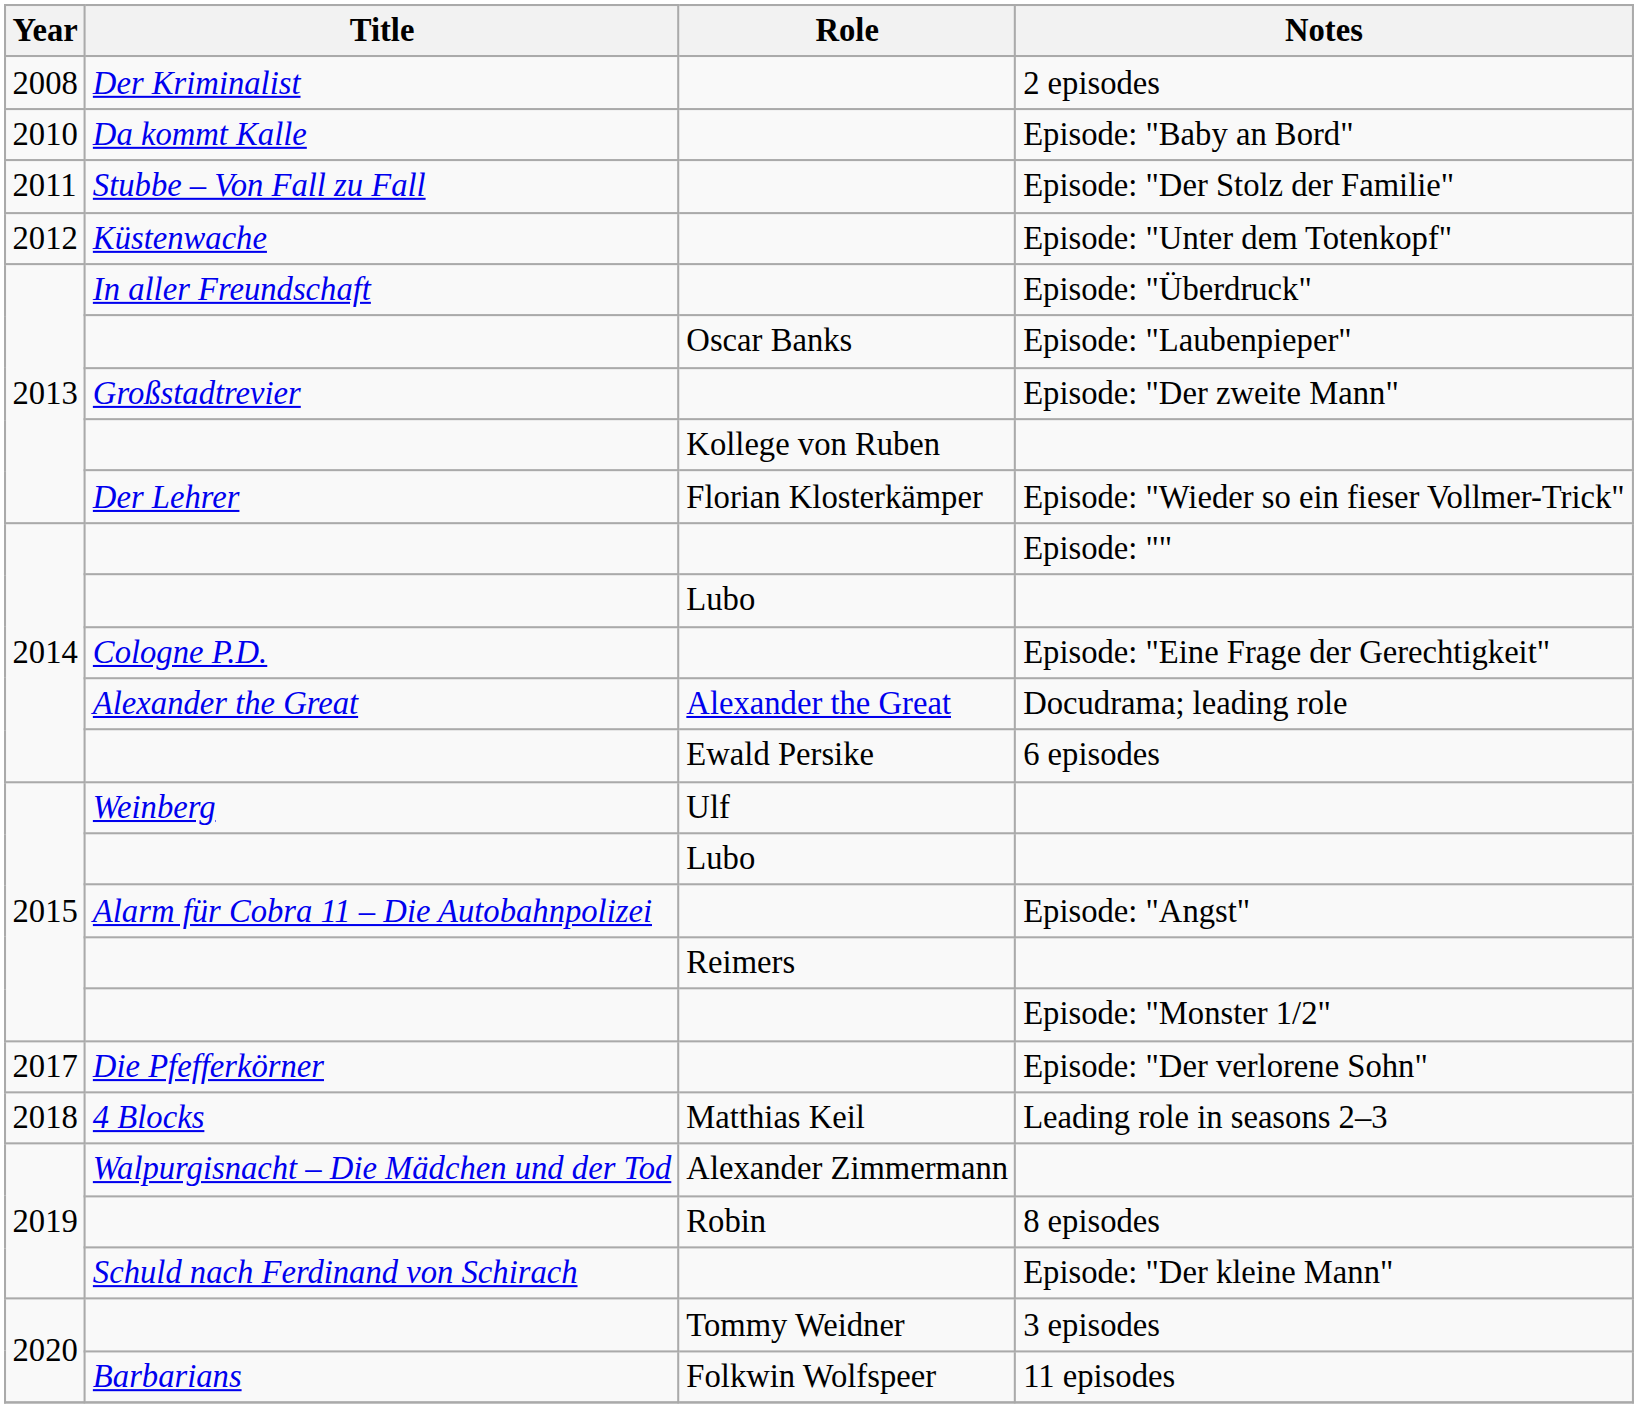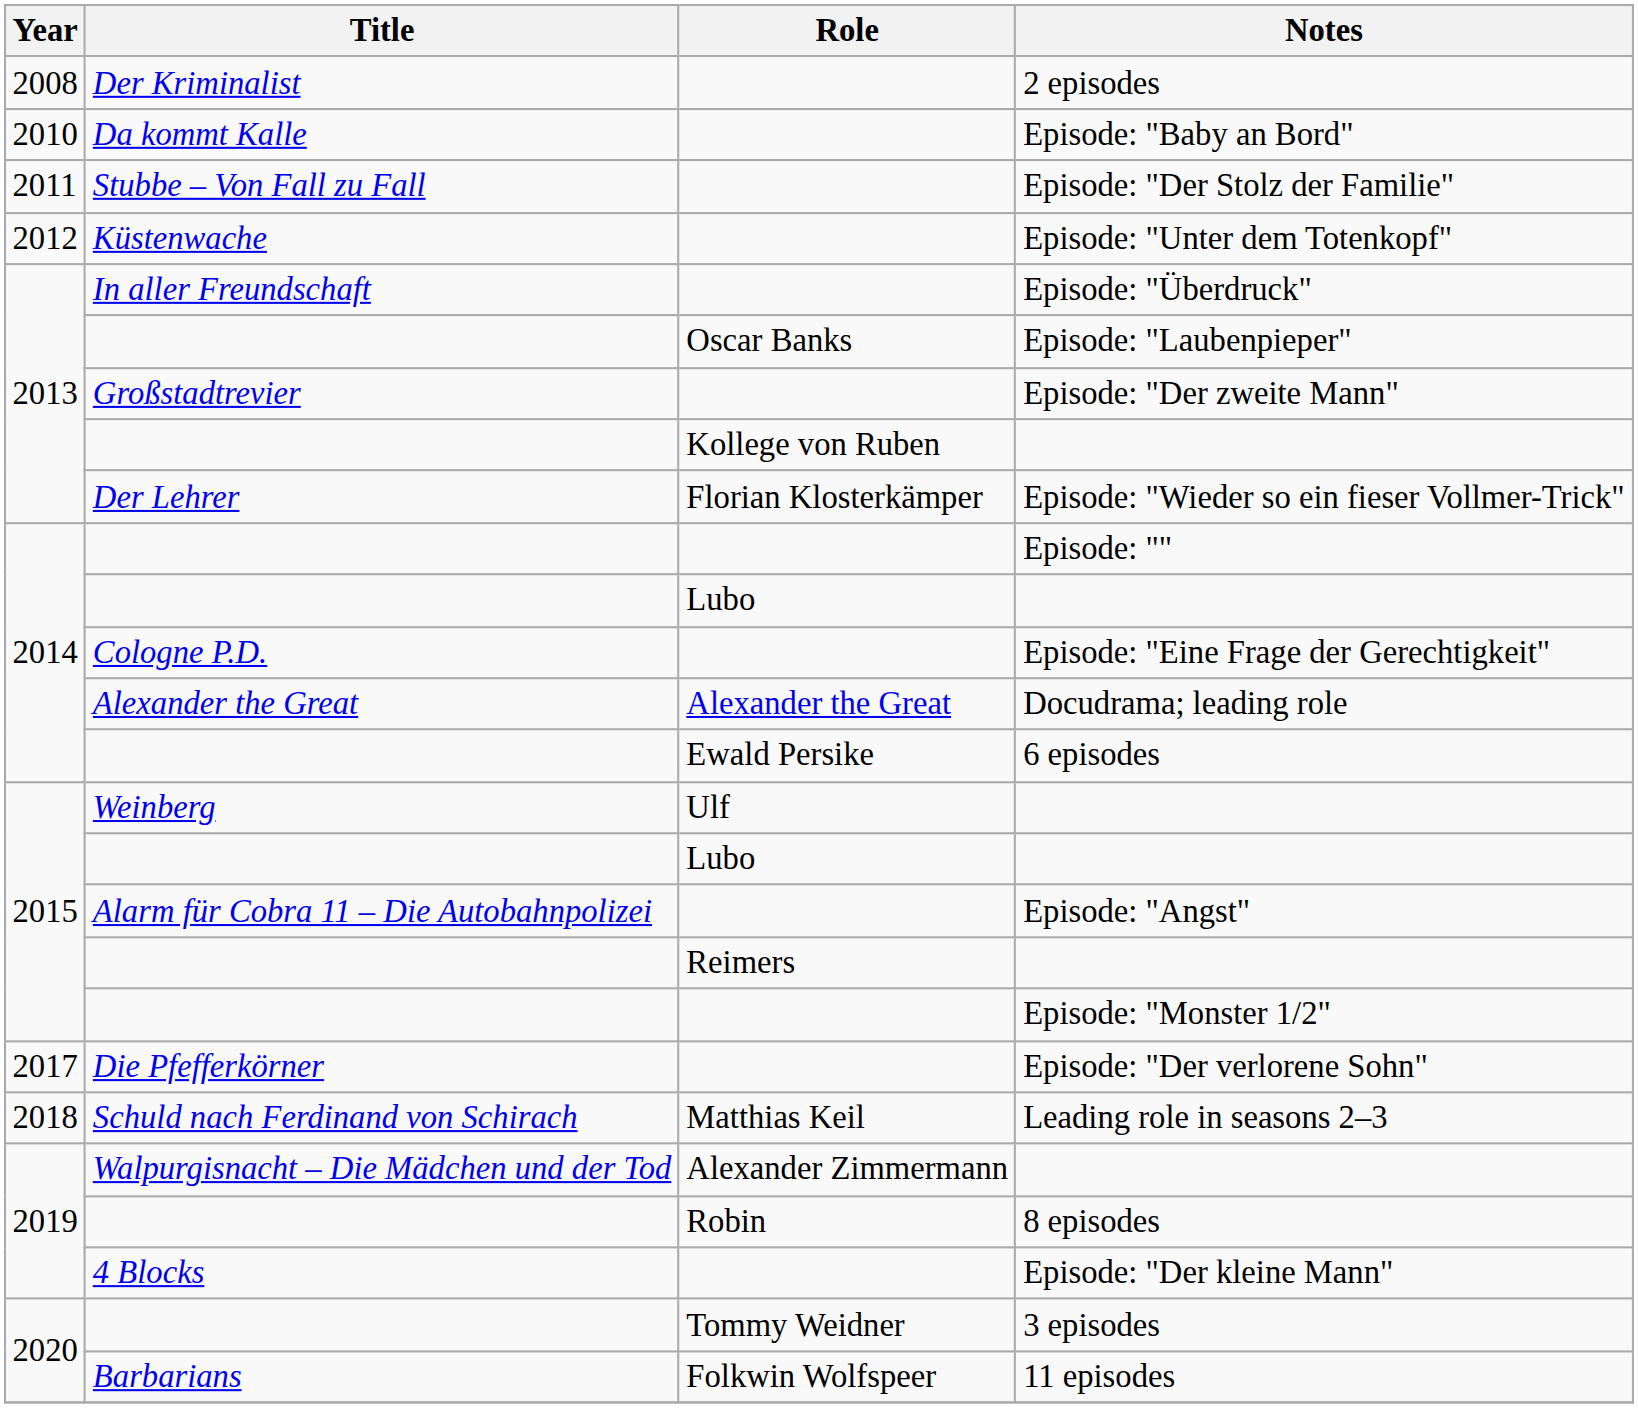 <table class="wikitable sortable">
 <tr>
 <th>Year</th>
 <th>Title</th>
 <th>Role</th>
 <th>Notes</th>
 </tr>
 <tr>
 <td>2008</td>
 <td><em><a href='#'>Der Kriminalist</a></em></td>
 <td></td>
 <td>2 episodes</td>
 </tr>
 <tr>
 <td>2010</td>
 <td><em><a href='#'>Da kommt Kalle</a></em></td>
 <td></td>
 <td>Episode: "Baby an Bord"</td>
 </tr>
 <tr>
 <td>2011</td>
 <td><em><a href='#'>Stubbe – Von Fall zu Fall</a></em></td>
 <td></td>
 <td>Episode: "Der Stolz der Familie"</td>
 </tr>
 <tr>
 <td>2012</td>
 <td><em><a href='#'>Küstenwache</a></em></td>
 <td></td>
 <td>Episode: "Unter dem Totenkopf"</td>
 </tr>
 <tr>
 <td rowspan="5">2013</td>
 <td><em><a href='#'>In aller Freundschaft</a></em></td>
 <td></td>
 <td>Episode: "Überdruck"</td>
 </tr>
 <tr>
 <td><em></em></td>
 <td>Oscar Banks</td>
 <td>Episode: "Laubenpieper"</td>
 </tr>
 <tr>
 <td><em><a href='#'>Großstadtrevier</a></em></td>
 <td></td>
 <td>Episode: "Der zweite Mann"</td>
 </tr>
 <tr>
 <td><em></em></td>
 <td>Kollege von Ruben</td>
 <td></td>
 </tr>
 <tr>
 <td><em><a href='#'>Der Lehrer</a></em></td>
 <td>Florian Klosterkämper</td>
 <td>Episode: "Wieder so ein fieser Vollmer-Trick"</td>
 </tr>
 <tr>
 <td rowspan="5">2014</td>
 <td><em></em></td>
 <td></td>
 <td>Episode: ""</td>
 </tr>
 <tr>
 <td><em></em></td>
 <td>Lubo</td>
 <td></td>
 </tr>
 <tr>
 <td><em><a href='#'>Cologne P.D.</a></em></td>
 <td></td>
 <td>Episode: "Eine Frage der Gerechtigkeit"</td>
 </tr>
 <tr>
 <td><em><a href='#'>Alexander the Great</a></em></td>
 <td><a href='#'>Alexander the Great</a></td>
 <td>Docudrama; leading role</td>
 </tr>
 <tr>
 <td><em></em></td>
 <td>Ewald Persike</td>
 <td>6 episodes</td>
 </tr>
 <tr>
 <td rowspan="5">2015</td>
 <td><em><a href='#'>Weinberg</a></em></td>
 <td>Ulf</td>
 <td></td>
 </tr>
 <tr>
 <td><em></em></td>
 <td>Lubo</td>
 <td></td>
 </tr>
 <tr>
 <td><em><a href='#'>Alarm für Cobra 11 – Die Autobahnpolizei</a></em></td>
 <td></td>
 <td>Episode: "Angst"</td>
 </tr>
 <tr>
 <td><em></em></td>
 <td>Reimers</td>
 <td></td>
 </tr>
 <tr>
 <td><em></em></td>
 <td></td>
 <td>Episode: "Monster 1/2"</td>
 </tr>
 <tr>
 <td>2017</td>
 <td><em><a href='#'>Die Pfefferkörner</a></em></td>
 <td></td>
 <td>Episode: "Der verlorene Sohn"</td>
 </tr>
 <tr>
 <td>2018</td>
-<td><em><a href='#'>4 Blocks</a></em></td>
+<td><em><a href='#'>Schuld nach Ferdinand von Schirach</a></em></td>
 <td>Matthias Keil</td>
 <td>Leading role in seasons 2–3</td>
 </tr>
 <tr>
 <td rowspan="3">2019</td>
 <td><em><a href='#'>Walpurgisnacht – Die Mädchen und der Tod</a></em></td>
 <td>Alexander Zimmermann</td>
 <td></td>
 </tr>
 <tr>
 <td><em></em></td>
 <td>Robin</td>
 <td>8 episodes</td>
 </tr>
 <tr>
-<td><em><a href='#'>Schuld nach Ferdinand von Schirach</a></em></td>
+<td><em><a href='#'>4 Blocks</a></em></td>
 <td></td>
 <td>Episode: "Der kleine Mann"</td>
 </tr>
 <tr>
 <td rowspan="2">2020</td>
 <td><em></em></td>
 <td>Tommy Weidner</td>
 <td>3 episodes</td>
 </tr>
 <tr>
 <td><em><a href='#'>Barbarians</a></em></td>
 <td>Folkwin Wolfspeer</td>
 <td>11 episodes</td>
 </tr>
 <tr>
 </tr>
 </table>
